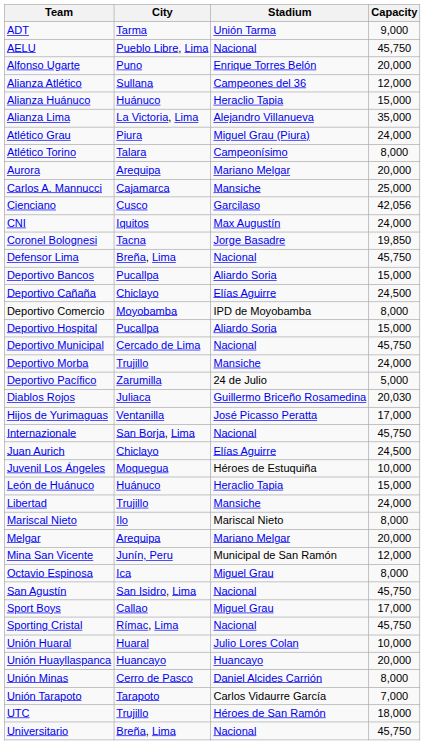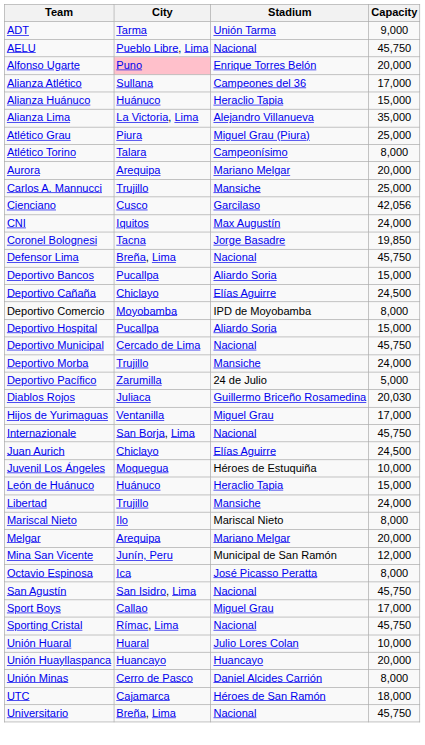 <table class="wikitable sortable">
 <tr>
 <th>Team</th>
 <th>City</th>
 <th>Stadium</th>
 <th>Capacity</th>
 </tr>
 <tr>
 <td><a href='#'>ADT</a></td>
 <td><a href='#'>Tarma</a></td>
 <td><a href='#'>Unión Tarma</a></td>
 <td align="center">9,000</td>
 </tr>
 <tr>
 <td><a href='#'>AELU</a></td>
 <td><a href='#'>Pueblo Libre</a>, <a href='#'>Lima</a></td>
 <td><a href='#'>Nacional</a></td>
 <td align="center">45,750</td>
 </tr>
 <tr>
 <td><a href='#'>Alfonso Ugarte</a></td>
-<td><a href='#'>Puno</a></td>
+<td style="background: pink;"><a href='#'>Puno</a></td>
 <td><a href='#'>Enrique Torres Belón</a></td>
 <td align="center">20,000</td>
 </tr>
 <tr>
 <td><a href='#'>Alianza Atlético</a></td>
 <td><a href='#'>Sullana</a></td>
 <td><a href='#'>Campeones del 36</a></td>
-<td align="center">12,000</td>
+<td align="center">17,000</td>
 </tr>
 <tr>
 <td><a href='#'>Alianza Huánuco</a></td>
 <td><a href='#'>Huánuco</a></td>
 <td><a href='#'>Heraclio Tapia</a></td>
 <td align="center">15,000</td>
 </tr>
 <tr>
 <td><a href='#'>Alianza Lima</a></td>
 <td><a href='#'>La Victoria</a>, <a href='#'>Lima</a></td>
 <td><a href='#'>Alejandro Villanueva</a></td>
 <td align="center">35,000</td>
 </tr>
 <tr>
 <td><a href='#'>Atlético Grau</a></td>
 <td><a href='#'>Piura</a></td>
 <td><a href='#'>Miguel Grau (Piura)</a></td>
-<td align="center">24,000</td>
+<td align="center">25,000</td>
 </tr>
 <tr>
 <td><a href='#'>Atlético Torino</a></td>
 <td><a href='#'>Talara</a></td>
 <td><a href='#'>Campeonísimo</a></td>
 <td align="center">8,000</td>
 </tr>
 <tr>
 <td><a href='#'>Aurora</a></td>
 <td><a href='#'>Arequipa</a></td>
 <td><a href='#'>Mariano Melgar</a></td>
 <td align="center">20,000</td>
 </tr>
 <tr>
 <td><a href='#'>Carlos A. Mannucci</a></td>
-<td><a href='#'>Cajamarca</a></td>
+<td><a href='#'>Trujillo</a></td>
 <td><a href='#'>Mansiche</a></td>
 <td align="center">25,000</td>
 </tr>
 <tr>
 <td><a href='#'>Cienciano</a></td>
 <td><a href='#'>Cusco</a></td>
 <td><a href='#'>Garcilaso</a></td>
 <td align="center">42,056</td>
 </tr>
 <tr>
 <td><a href='#'>CNI</a></td>
 <td><a href='#'>Iquitos</a></td>
 <td><a href='#'>Max Augustín</a></td>
 <td align="center">24,000</td>
 </tr>
 <tr>
 <td><a href='#'>Coronel Bolognesi</a></td>
 <td><a href='#'>Tacna</a></td>
 <td><a href='#'>Jorge Basadre</a></td>
 <td align="center">19,850</td>
 </tr>
 <tr>
 <td><a href='#'>Defensor Lima</a></td>
 <td><a href='#'>Breña</a>, <a href='#'>Lima</a></td>
 <td><a href='#'>Nacional</a></td>
 <td align="center">45,750</td>
 </tr>
 <tr>
 <td><a href='#'>Deportivo Bancos</a></td>
 <td><a href='#'>Pucallpa</a></td>
 <td><a href='#'>Aliardo Soria</a></td>
 <td align="center">15,000</td>
 </tr>
 <tr>
 <td><a href='#'>Deportivo Cañaña</a></td>
 <td><a href='#'>Chiclayo</a></td>
 <td><a href='#'>Elías Aguirre</a></td>
 <td style="text-align:center;">24,500</td>
 </tr>
 <tr>
 <td>Deportivo Comercio</td>
 <td><a href='#'>Moyobamba</a></td>
 <td>IPD de Moyobamba</td>
 <td align="center">8,000</td>
 </tr>
 <tr>
 <td><a href='#'>Deportivo Hospital</a></td>
 <td><a href='#'>Pucallpa</a></td>
 <td><a href='#'>Aliardo Soria</a></td>
 <td align="center">15,000</td>
 </tr>
 <tr>
 <td><a href='#'>Deportivo Municipal</a></td>
 <td><a href='#'>Cercado de Lima</a></td>
 <td><a href='#'>Nacional</a></td>
 <td align="center">45,750</td>
 </tr>
 <tr>
 <td><a href='#'>Deportivo Morba</a></td>
 <td><a href='#'>Trujillo</a></td>
 <td><a href='#'>Mansiche</a></td>
 <td align="center">24,000</td>
 </tr>
 <tr>
 <td><a href='#'>Deportivo Pacífico</a></td>
 <td><a href='#'>Zarumilla</a></td>
 <td>24 de Julio</td>
 <td style="text-align:center;">5,000</td>
 </tr>
 <tr>
 <td><a href='#'>Diablos Rojos</a></td>
 <td><a href='#'>Juliaca</a></td>
 <td><a href='#'>Guillermo Briceño Rosamedina</a></td>
 <td align="center">20,030</td>
 </tr>
 <tr>
 <td><a href='#'>Hijos de Yurimaguas</a></td>
 <td><a href='#'>Ventanilla</a></td>
-<td><a href='#'>José Picasso Peratta</a></td>
+<td><a href='#'>Miguel Grau</a></td>
 <td align="center">17,000</td>
 </tr>
 <tr>
 <td><a href='#'>Internazionale</a></td>
 <td><a href='#'>San Borja</a>, <a href='#'>Lima</a></td>
 <td><a href='#'>Nacional</a></td>
 <td align="center">45,750</td>
 </tr>
 <tr>
 <td><a href='#'>Juan Aurich</a></td>
 <td><a href='#'>Chiclayo</a></td>
 <td><a href='#'>Elías Aguirre</a></td>
 <td align="center">24,500</td>
 </tr>
 <tr>
 <td><a href='#'>Juvenil Los Ángeles</a></td>
 <td><a href='#'>Moquegua</a></td>
 <td>Héroes de Estuquiña</td>
 <td align="center">10,000</td>
 </tr>
 <tr>
 <td><a href='#'>León de Huánuco</a></td>
 <td><a href='#'>Huánuco</a></td>
 <td><a href='#'>Heraclio Tapia</a></td>
 <td align="center">15,000</td>
 </tr>
 <tr>
 <td><a href='#'>Libertad</a></td>
 <td><a href='#'>Trujillo</a></td>
 <td><a href='#'>Mansiche</a></td>
 <td align="center">24,000</td>
 </tr>
 <tr>
 <td><a href='#'>Mariscal Nieto</a></td>
 <td><a href='#'>Ilo</a></td>
 <td>Mariscal Nieto</td>
 <td align="center">8,000</td>
 </tr>
 <tr>
 <td><a href='#'>Melgar</a></td>
 <td><a href='#'>Arequipa</a></td>
 <td><a href='#'>Mariano Melgar</a></td>
 <td align="center">20,000</td>
 </tr>
 <tr>
 <td><a href='#'>Mina San Vicente</a></td>
 <td><a href='#'>Junín, Peru</a></td>
 <td>Municipal de San Ramón</td>
 <td align="center">12,000</td>
 </tr>
 <tr>
 <td><a href='#'>Octavio Espinosa</a></td>
 <td><a href='#'>Ica</a></td>
-<td><a href='#'>Miguel Grau</a></td>
+<td><a href='#'>José Picasso Peratta</a></td>
 <td align="center">8,000</td>
 </tr>
 <tr>
 <td><a href='#'>San Agustín</a></td>
 <td><a href='#'>San Isidro</a>, <a href='#'>Lima</a></td>
 <td><a href='#'>Nacional</a></td>
 <td align="center">45,750</td>
 </tr>
 <tr>
 <td><a href='#'>Sport Boys</a></td>
 <td><a href='#'>Callao</a></td>
 <td><a href='#'>Miguel Grau</a></td>
 <td align="center">17,000</td>
 </tr>
 <tr>
 <td><a href='#'>Sporting Cristal</a></td>
 <td><a href='#'>Rímac</a>, <a href='#'>Lima</a></td>
 <td><a href='#'>Nacional</a></td>
 <td align="center">45,750</td>
 </tr>
 <tr>
 <td><a href='#'>Unión Huaral</a></td>
 <td><a href='#'>Huaral</a></td>
 <td><a href='#'>Julio Lores Colan</a></td>
 <td align="center">10,000</td>
 </tr>
 <tr>
 <td><a href='#'>Unión Huayllaspanca</a></td>
 <td><a href='#'>Huancayo</a></td>
 <td><a href='#'>Huancayo</a></td>
 <td align="center">20,000</td>
 </tr>
 <tr>
 <td><a href='#'>Unión Minas</a></td>
 <td><a href='#'>Cerro de Pasco</a></td>
 <td><a href='#'>Daniel Alcides Carrión</a></td>
 <td align="center">8,000</td>
 </tr>
 <tr>
-<td><a href='#'>Unión Tarapoto</a></td>
-<td><a href='#'>Tarapoto</a></td>
-<td>Carlos Vidaurre García</td>
-<td align="center">7,000</td>
-</tr>
-<tr>
 <td><a href='#'>UTC</a></td>
-<td><a href='#'>Trujillo</a></td>
+<td><a href='#'>Cajamarca</a></td>
 <td><a href='#'>Héroes de San Ramón</a></td>
 <td align="center">18,000</td>
 </tr>
 <tr>
 <td><a href='#'>Universitario</a></td>
 <td><a href='#'>Breña</a>, <a href='#'>Lima</a></td>
 <td><a href='#'>Nacional</a></td>
 <td align="center">45,750</td>
 </tr>
 </table>
